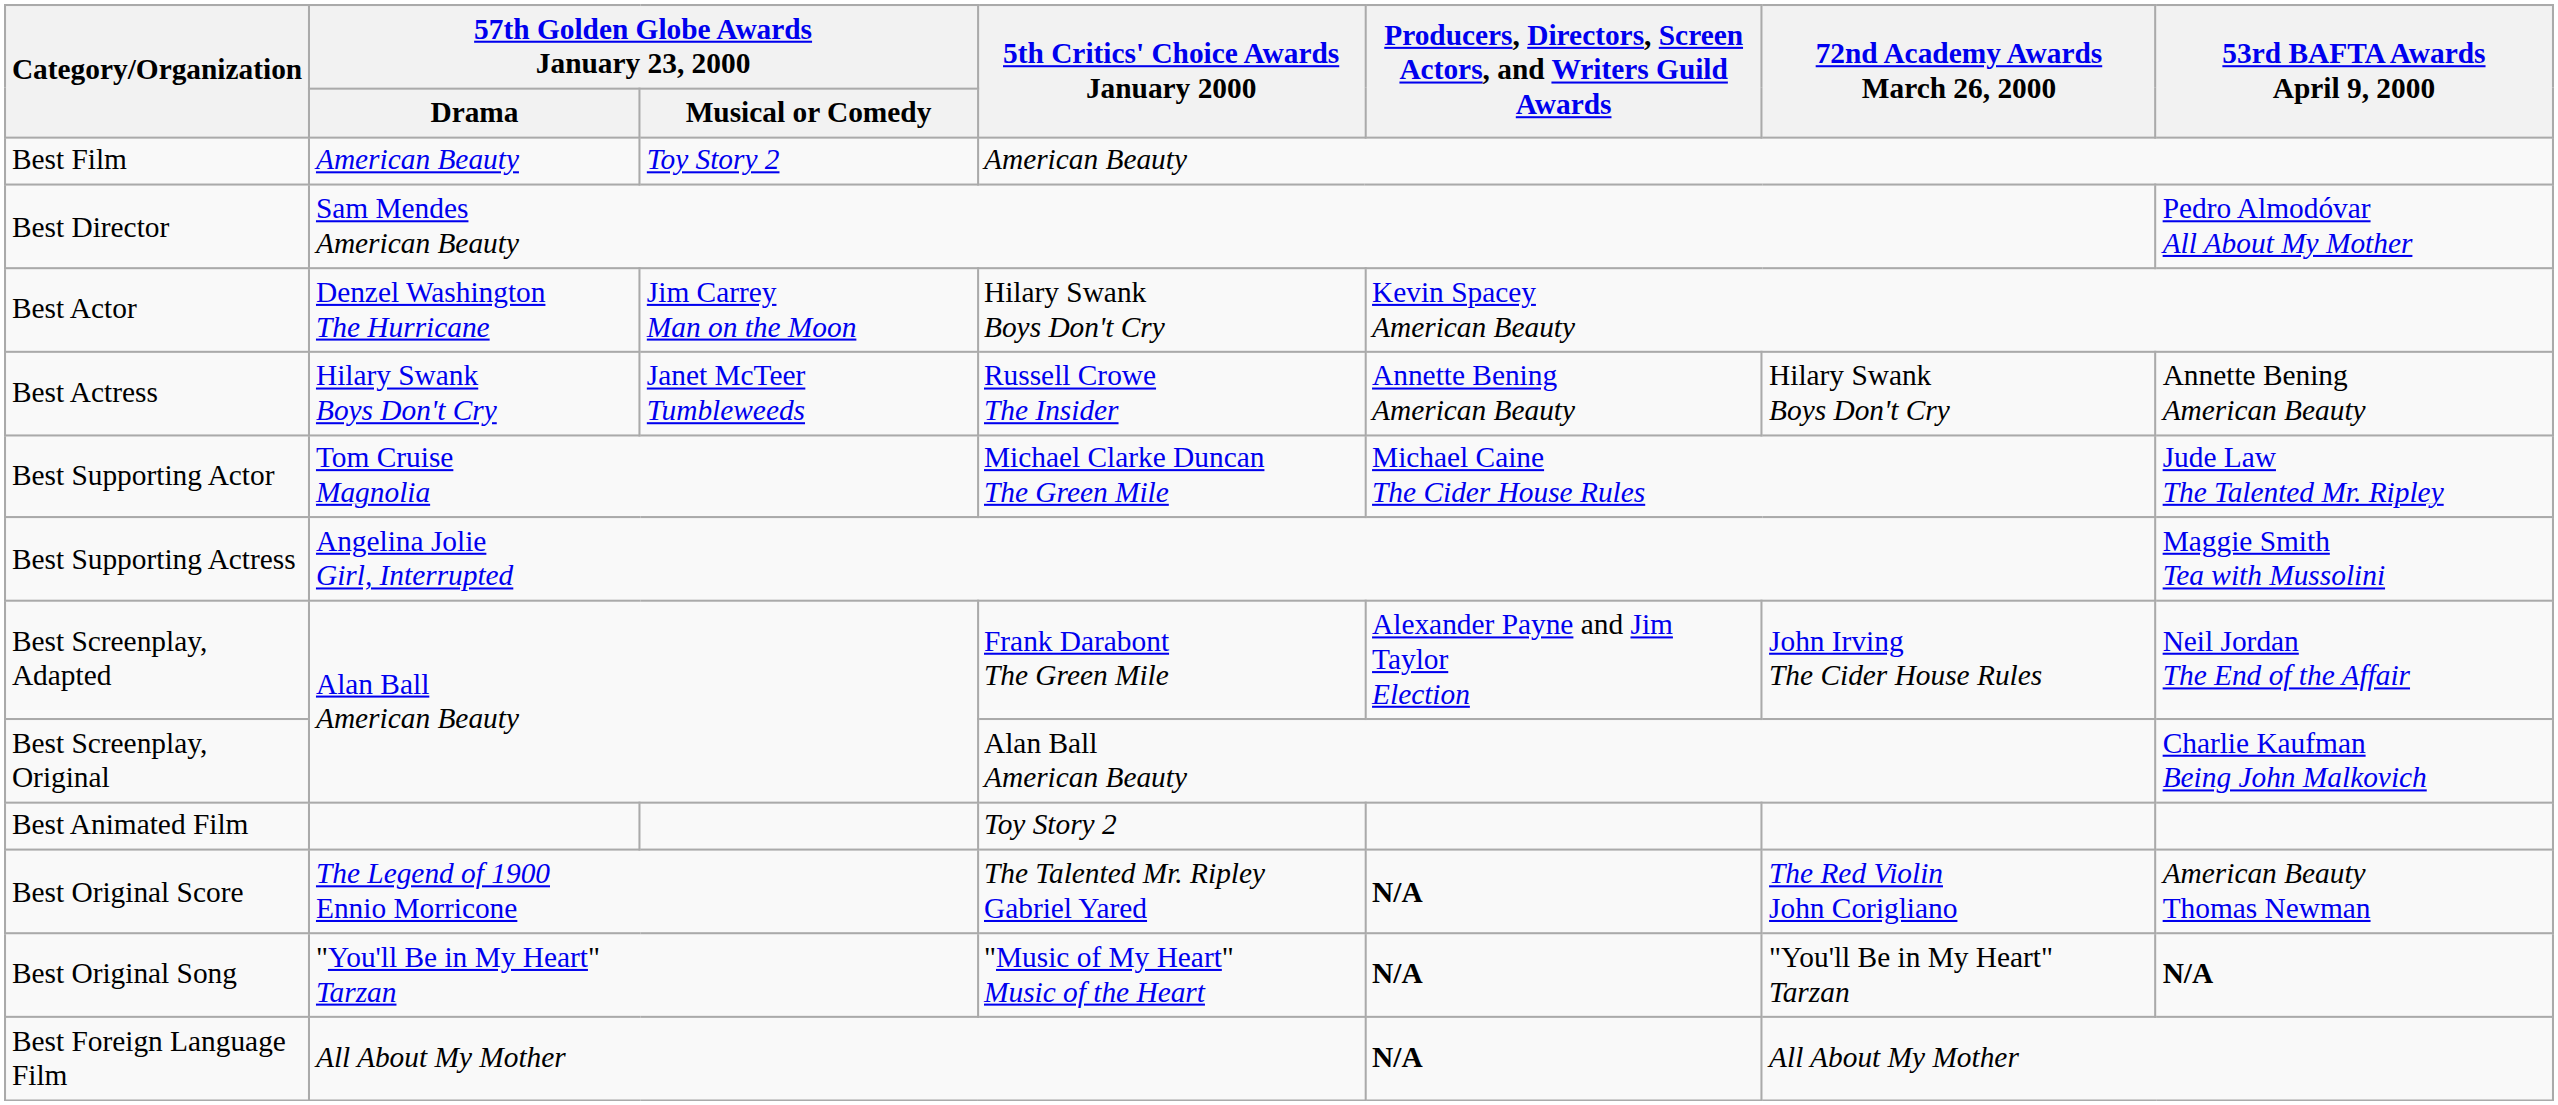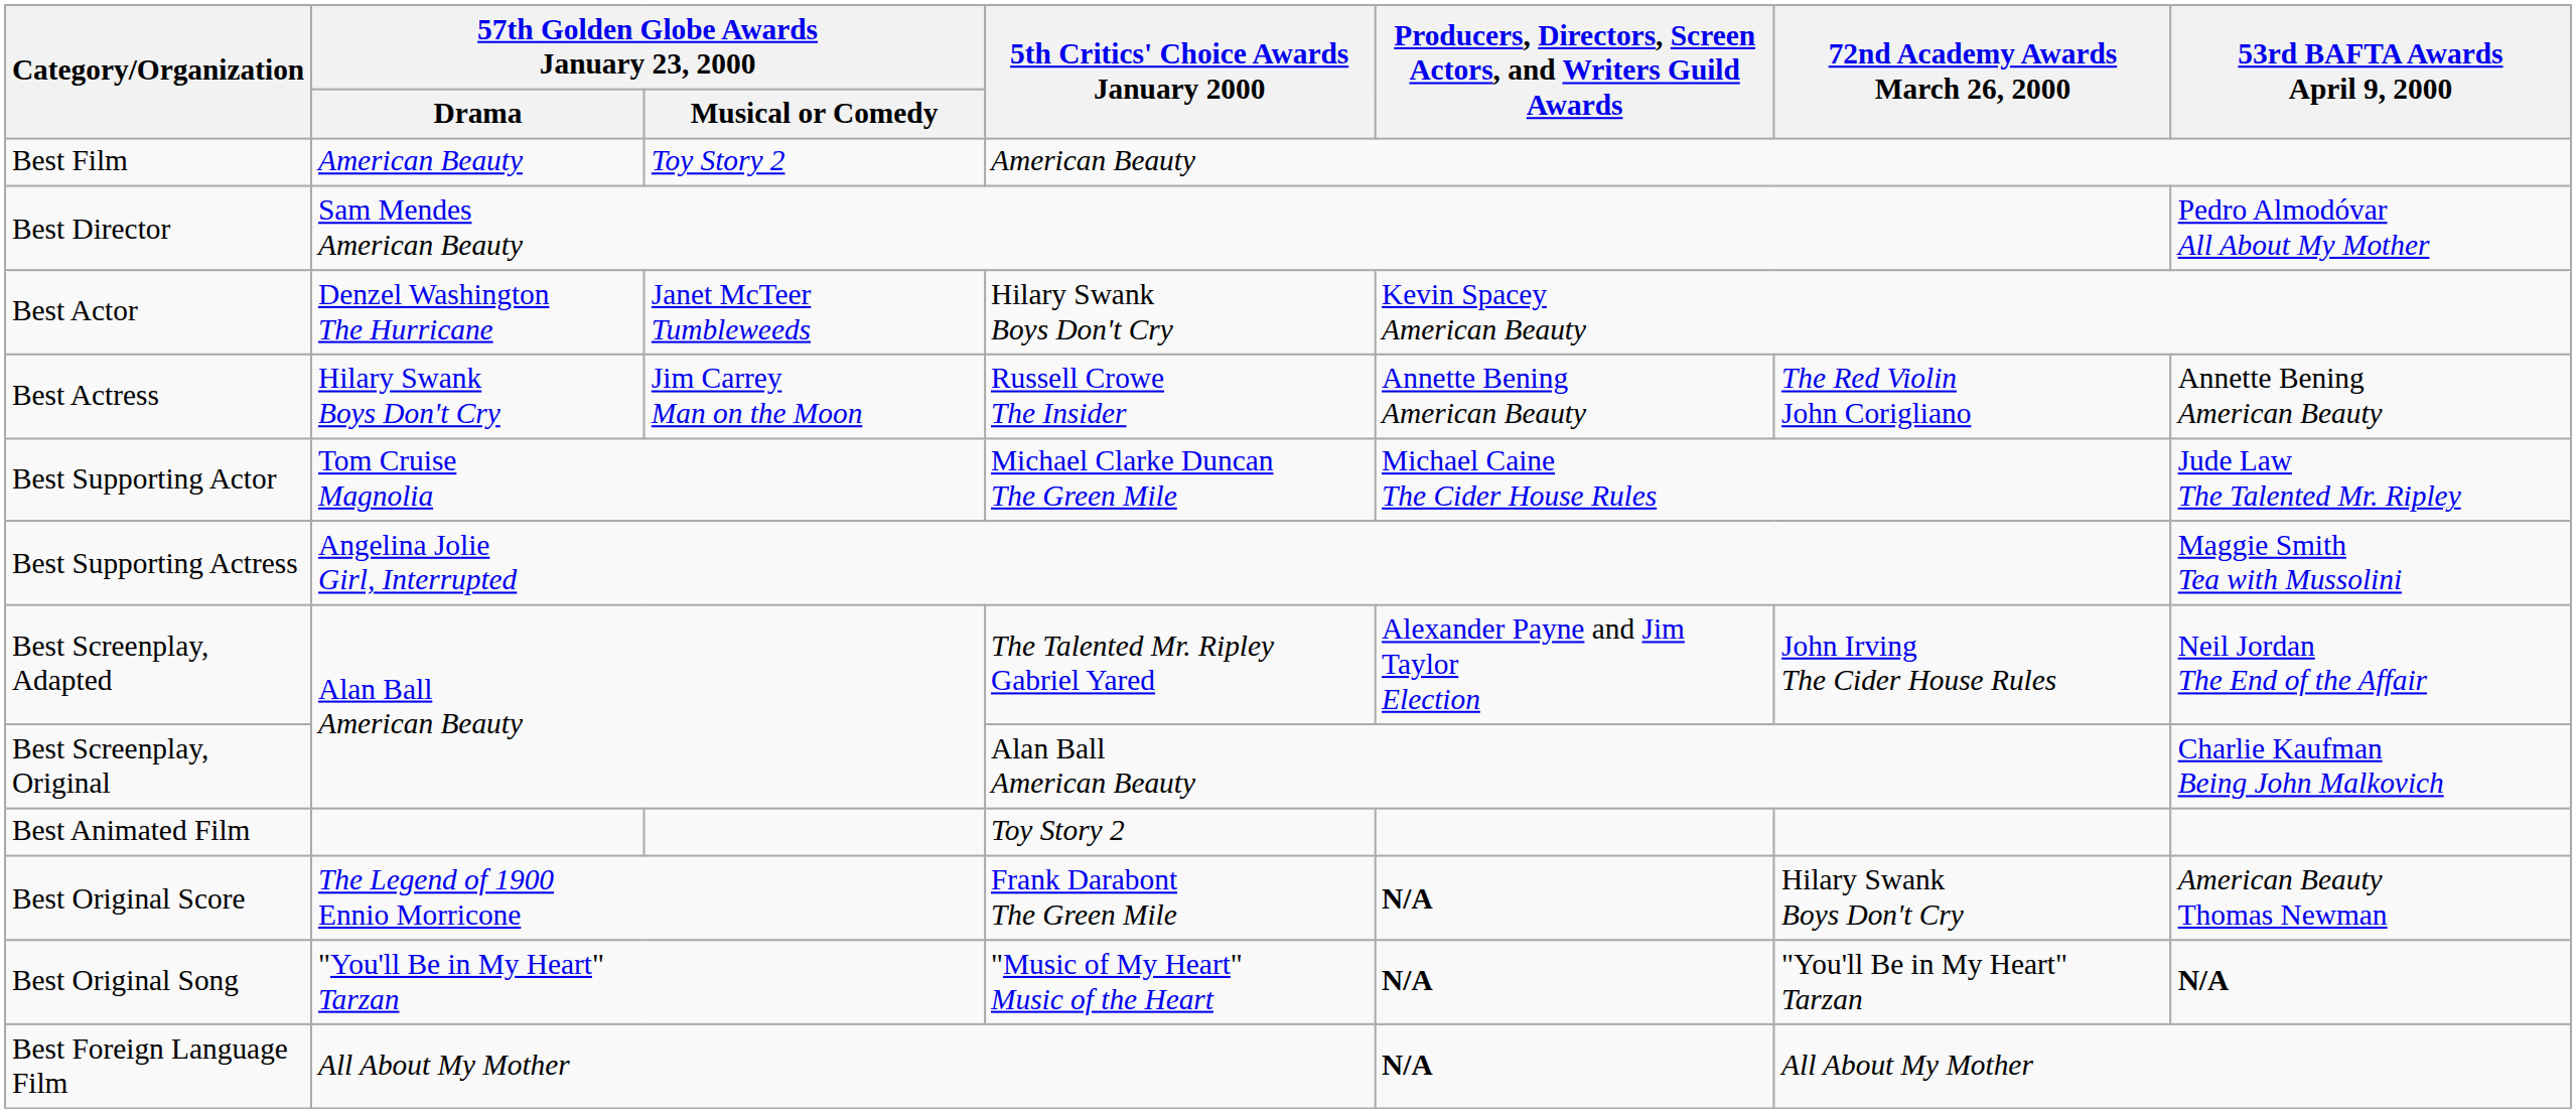 <table class="wikitable" style="font-size: 90%;">
 <tr>
 <th rowspan="2" style="width:20px;">Category/Organization</th>
 <th colspan="2" style="width:250px;"><a href='#'>57th Golden Globe Awards</a><br>January 23, 2000</th>
 <th rowspan="2" style="width:250px;"><a href='#'>5th Critics' Choice Awards</a><br> January 2000</th>
 <th rowspan="2" style="width:250px;"><a href='#'>Producers</a>, <a href='#'>Directors</a>, <a href='#'>Screen Actors</a>, and <a href='#'>Writers Guild Awards</a></th>
 <th rowspan="2" style="width:250px;"><a href='#'>72nd Academy Awards</a><br>March 26, 2000</th>
 <th rowspan="2" style="width:250px;"><a href='#'>53rd BAFTA Awards</a><br>April 9, 2000</th>
 </tr>
 <tr>
 <th width=200>Drama</th>
 <th style="width:200px;">Musical or Comedy</th>
 </tr>
 <tr>
 <td>Best Film</td>
 <td><em><a href='#'>American Beauty</a></em></td>
 <td><em><a href='#'>Toy Story 2</a></em></td>
 <td colspan="4"><em>American Beauty</em></td>
 </tr>
 <tr>
 <td>Best Director</td>
 <td colspan="5"><a href='#'>Sam Mendes</a><br><em>American Beauty</em></td>
 <td><a href='#'>Pedro Almodóvar</a><br><em><a href='#'>All About My Mother</a></em></td>
 </tr>
 <tr>
 <td>Best Actor</td>
 <td><a href='#'>Denzel Washington</a><br><em><a href='#'>The Hurricane</a></em></td>
-<td><a href='#'>Jim Carrey</a><br><em><a href='#'>Man on the Moon</a></em></td>
+<td><a href='#'>Janet McTeer</a><br><em><a href='#'>Tumbleweeds</a></em></td>
 <td>Hilary Swank<br><em>Boys Don't Cry</em></td>
 <td colspan="3"><a href='#'>Kevin Spacey</a><br><em>American Beauty</em></td>
 </tr>
 <tr>
 <td>Best Actress</td>
 <td><a href='#'>Hilary Swank</a><br><em><a href='#'>Boys Don't Cry</a></em></td>
-<td><a href='#'>Janet McTeer</a><br><em><a href='#'>Tumbleweeds</a></em></td>
+<td><a href='#'>Jim Carrey</a><br><em><a href='#'>Man on the Moon</a></em></td>
 <td><a href='#'>Russell Crowe</a><br><em><a href='#'>The Insider</a></em></td>
 <td><a href='#'>Annette Bening</a><br><em>American Beauty</em></td>
-<td>Hilary Swank<br><em>Boys Don't Cry</em></td>
+<td><em><a href='#'>The Red Violin</a></em><br><a href='#'>John Corigliano</a></td>
 <td>Annette Bening<br><em>American Beauty</em></td>
 </tr>
 <tr>
 <td>Best Supporting Actor</td>
 <td colspan="2"><a href='#'>Tom Cruise</a><br><em><a href='#'>Magnolia</a></em></td>
 <td><a href='#'>Michael Clarke Duncan</a><br><em><a href='#'>The Green Mile</a></em></td>
 <td colspan="2"><a href='#'>Michael Caine</a><br><em><a href='#'>The Cider House Rules</a></em></td>
 <td><a href='#'>Jude Law</a><br><em><a href='#'>The Talented Mr. Ripley</a></em></td>
 </tr>
 <tr>
 <td>Best Supporting Actress</td>
 <td colspan="5"><a href='#'>Angelina Jolie</a><br><em><a href='#'>Girl, Interrupted</a></em></td>
 <td><a href='#'>Maggie Smith</a><br><em><a href='#'>Tea with Mussolini</a></em></td>
 </tr>
 <tr>
 <td>Best Screenplay, Adapted</td>
 <td rowspan="2" colspan="2"><a href='#'>Alan Ball</a><br><em>American Beauty</em></td>
-<td><a href='#'>Frank Darabont</a><br><em>The Green Mile</em></td>
+<td><em>The Talented Mr. Ripley</em><br><a href='#'>Gabriel Yared</a></td>
 <td><a href='#'>Alexander Payne</a> and <a href='#'>Jim Taylor</a><br><em><a href='#'>Election</a></em></td>
 <td><a href='#'>John Irving</a><br><em>The Cider House Rules</em></td>
 <td><a href='#'>Neil Jordan</a><br><em><a href='#'>The End of the Affair</a></em></td>
 </tr>
 <tr>
 <td>Best Screenplay, Original</td>
 <td colspan=3>Alan Ball<br><em>American Beauty</em></td>
 <td><a href='#'>Charlie Kaufman</a><br><em><a href='#'>Being John Malkovich</a></em></td>
 </tr>
 <tr>
 <td>Best Animated Film</td>
 <td></td>
 <td></td>
 <td><em>Toy Story 2</em></td>
 <td></td>
 <td></td>
 <td></td>
 </tr>
 <tr>
 <td>Best Original Score</td>
 <td colspan="2"><em><a href='#'>The Legend of 1900</a></em><br><a href='#'>Ennio Morricone</a></td>
-<td><em>The Talented Mr. Ripley</em><br><a href='#'>Gabriel Yared</a></td>
+<td><a href='#'>Frank Darabont</a><br><em>The Green Mile</em></td>
 <td><strong>N/A</strong></td>
-<td><em><a href='#'>The Red Violin</a></em><br><a href='#'>John Corigliano</a></td>
+<td>Hilary Swank<br><em>Boys Don't Cry</em></td>
 <td><em>American Beauty</em><br><a href='#'>Thomas Newman</a></td>
 </tr>
 <tr>
 <td>Best Original Song</td>
 <td colspan="2">"<a href='#'>You'll Be in My Heart</a>"<br><em><a href='#'>Tarzan</a></em></td>
 <td>"<a href='#'>Music of My Heart</a>"<br><em><a href='#'>Music of the Heart</a></em></td>
 <td><strong>N/A</strong></td>
 <td>"You'll Be in My Heart"<br><em>Tarzan</em></td>
 <td><strong>N/A</strong></td>
 </tr>
 <tr>
 <td>Best Foreign Language Film</td>
 <td colspan="3"><em>All About My Mother</em></td>
 <td><strong>N/A</strong></td>
 <td colspan="2"><em>All About My Mother</em></td>
 </tr>
 </table>
